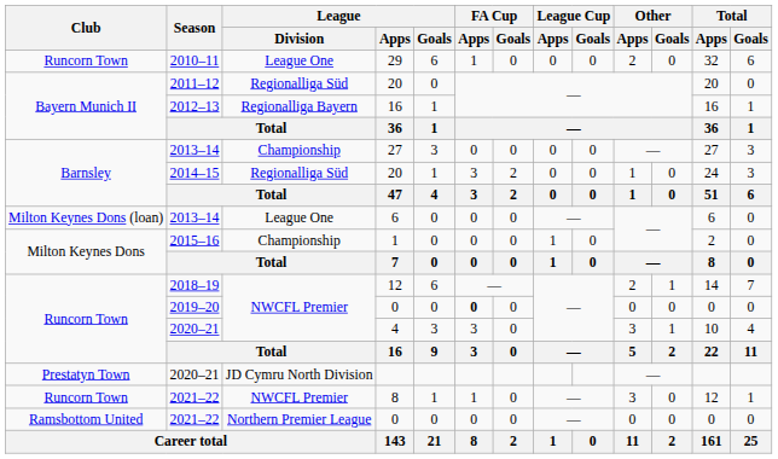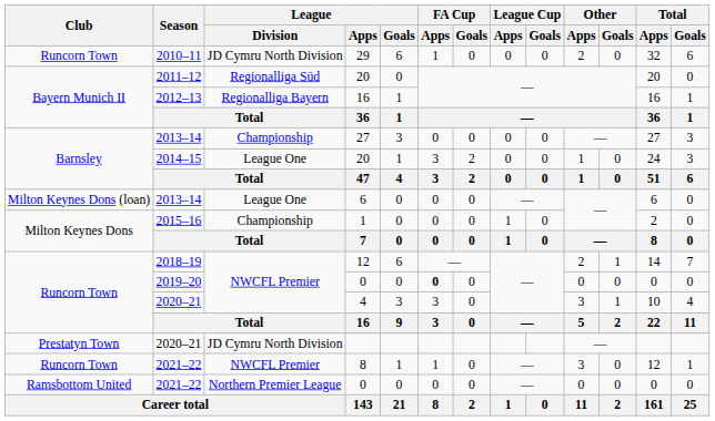 <table class="wikitable" style="text-align:center">
 <tr>
 <th rowspan=2>Club</th>
 <th rowspan=2>Season</th>
 <th colspan=3>League</th>
 <th colspan=2>FA Cup</th>
 <th colspan=2>League Cup</th>
 <th colspan=2>Other</th>
 <th colspan=2>Total</th>
 </tr>
 <tr>
 <th>Division</th>
 <th>Apps</th>
 <th>Goals</th>
 <th>Apps</th>
 <th>Goals</th>
 <th>Apps</th>
 <th>Goals</th>
 <th>Apps</th>
 <th>Goals</th>
 <th>Apps</th>
 <th>Goals</th>
 </tr>
 <tr>
 <td><a href='#'>Runcorn Town</a></td>
 <td><a href='#'>2010–11</a></td>
-<td><a href='#'>League One</a></td>
+<td>JD Cymru North Division</td>
 <td>29</td>
 <td>6</td>
 <td>1</td>
 <td>0</td>
 <td>0</td>
 <td>0</td>
 <td>2</td>
 <td>0</td>
 <td>32</td>
 <td>6</td>
 </tr>
 <tr>
 <td rowspan="3"><a href='#'>Bayern Munich II</a></td>
 <td><a href='#'>2011–12</a></td>
 <td><a href='#'>Regionalliga Süd</a></td>
 <td>20</td>
 <td>0</td>
 <td colspan="6" rowspan="2">—</td>
 <td>20</td>
 <td>0</td>
 </tr>
 <tr>
 <td><a href='#'>2012–13</a></td>
 <td><a href='#'>Regionalliga Bayern</a></td>
 <td>16</td>
 <td>1</td>
 <td>16</td>
 <td>1</td>
 </tr>
 <tr>
 <th colspan="2">Total</th>
 <th>36</th>
 <th>1</th>
 <th colspan="6">—</th>
 <th>36</th>
 <th>1</th>
 </tr>
 <tr>
 <td rowspan="3"><a href='#'>Barnsley</a></td>
 <td><a href='#'>2013–14</a></td>
 <td><a href='#'>Championship</a></td>
 <td>27</td>
 <td>3</td>
 <td>0</td>
 <td>0</td>
 <td>0</td>
 <td>0</td>
 <td colspan="2">—</td>
 <td>27</td>
 <td>3</td>
 </tr>
 <tr>
 <td><a href='#'>2014–15</a></td>
-<td><a href='#'>Regionalliga Süd</a></td>
+<td>League One</td>
 <td>20</td>
 <td>1</td>
 <td>3</td>
 <td>2</td>
 <td>0</td>
 <td>0</td>
 <td>1</td>
 <td>0</td>
 <td>24</td>
 <td>3</td>
 </tr>
 <tr>
 <th colspan="2">Total</th>
 <th>47</th>
 <th>4</th>
 <th>3</th>
 <th>2</th>
 <th>0</th>
 <th>0</th>
 <th>1</th>
 <th>0</th>
 <th>51</th>
 <th>6</th>
 </tr>
 <tr>
 <td><a href='#'>Milton Keynes Dons</a> (loan)</td>
 <td><a href='#'>2013–14</a></td>
 <td>League One</td>
 <td>6</td>
 <td>0</td>
 <td>0</td>
 <td>0</td>
 <td colspan="2">—</td>
 <td colspan="2" rowspan="2">—</td>
 <td>6</td>
 <td>0</td>
 </tr>
 <tr>
 <td rowspan="2">Milton Keynes Dons</td>
 <td><a href='#'>2015–16</a></td>
 <td>Championship</td>
 <td>1</td>
 <td>0</td>
 <td>0</td>
 <td>0</td>
 <td>1</td>
 <td>0</td>
 <td>2</td>
 <td>0</td>
 </tr>
 <tr>
 <th colspan="2">Total</th>
 <th>7</th>
 <th>0</th>
 <th>0</th>
 <th>0</th>
 <th>1</th>
 <th>0</th>
 <th colspan="2">—</th>
 <th>8</th>
 <th>0</th>
 </tr>
 <tr>
 <td rowspan="4"><a href='#'>Runcorn Town</a></td>
 <td><a href='#'>2018–19</a></td>
 <td rowspan="3"><a href='#'>NWCFL Premier</a></td>
 <td>12</td>
 <td>6</td>
 <td colspan="2">—</td>
 <td colspan="2" rowspan="3">—</td>
 <td>2</td>
 <td>1</td>
 <td>14</td>
 <td>7</td>
 </tr>
 <tr>
 <td><a href='#'>2019–20</a></td>
 <td>0</td>
 <td>0</td>
 <td><strong>0</strong></td>
 <td>0</td>
 <td>0</td>
 <td>0</td>
 <td>0</td>
 <td>0</td>
 </tr>
 <tr>
 <td><a href='#'>2020–21</a></td>
 <td>4</td>
 <td>3</td>
 <td>3</td>
 <td>0</td>
 <td>3</td>
 <td>1</td>
 <td>10</td>
 <td>4</td>
 </tr>
 <tr>
 <th colspan="2">Total</th>
 <th>16</th>
 <th>9</th>
 <th>3</th>
 <th>0</th>
 <th colspan="2">—</th>
 <th>5</th>
 <th>2</th>
 <th>22</th>
 <th>11</th>
 </tr>
 <tr>
 <td><a href='#'>Prestatyn Town</a></td>
 <td>2020–21</td>
 <td>JD Cymru North Division</td>
 <td></td>
 <td></td>
 <td></td>
 <td></td>
 <td></td>
 <td></td>
 <td colspan="2">—</td>
 <td></td>
 <td></td>
 </tr>
 <tr>
 <td><a href='#'>Runcorn Town</a></td>
 <td><a href='#'>2021–22</a></td>
 <td><a href='#'>NWCFL Premier</a></td>
 <td>8</td>
 <td>1</td>
 <td>1</td>
 <td>0</td>
 <td colspan="2">—</td>
 <td>3</td>
 <td>0</td>
 <td>12</td>
 <td>1</td>
 </tr>
 <tr>
 <td><a href='#'>Ramsbottom United</a></td>
 <td><a href='#'>2021–22</a></td>
 <td><a href='#'>Northern Premier League</a></td>
 <td>0</td>
 <td>0</td>
 <td>0</td>
 <td>0</td>
 <td colspan="2">—</td>
 <td>0</td>
 <td>0</td>
 <td>0</td>
 <td>0</td>
 </tr>
 <tr>
 <th colspan="3">Career total</th>
 <th>143</th>
 <th>21</th>
 <th>8</th>
 <th>2</th>
 <th>1</th>
 <th>0</th>
 <th>11</th>
 <th>2</th>
 <th>161</th>
 <th>25</th>
 </tr>
 </table>
